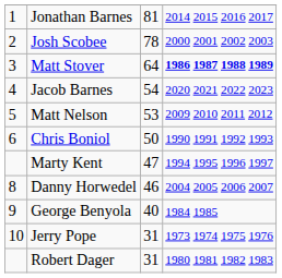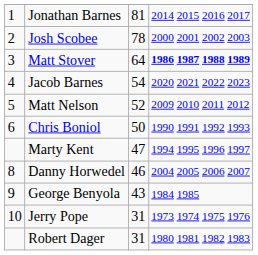 <table class="wikitable">
 <tr>
 </tr>
 <tr>
 <td>1</td>
 <td>Jonathan Barnes</td>
 <td>81</td>
 <td style="font-size:80%;"><a href='#'>2014</a> <a href='#'>2015</a> <a href='#'>2016</a> <a href='#'>2017</a></td>
 </tr>
 <tr>
 <td>2</td>
 <td><a href='#'>Josh Scobee</a></td>
 <td>78</td>
 <td style="font-size:80%;"><a href='#'>2000</a> <a href='#'>2001</a> <a href='#'>2002</a> <a href='#'>2003</a></td>
 </tr>
 <tr>
 <td>3</td>
 <td><a href='#'>Matt Stover</a></td>
 <td>64</td>
 <td style="font-size:80%;"><strong><a href='#'>1986</a> <a href='#'>1987</a> <a href='#'>1988</a> <a href='#'>1989</a></strong></td>
 </tr>
 <tr>
 <td>4</td>
 <td>Jacob Barnes</td>
 <td>54</td>
 <td style="font-size:80%;"><a href='#'>2020</a> <a href='#'>2021</a> <a href='#'>2022</a> <a href='#'>2023</a></td>
 </tr>
 <tr>
 <td>5</td>
 <td>Matt Nelson</td>
-<td>53</td>
+<td>52</td>
 <td style="font-size:80%;"><a href='#'>2009</a> <a href='#'>2010</a> <a href='#'>2011</a> <a href='#'>2012</a></td>
 </tr>
 <tr>
 <td>6</td>
 <td><a href='#'>Chris Boniol</a></td>
 <td>50</td>
 <td style="font-size:80%;"><a href='#'>1990</a> <a href='#'>1991</a> <a href='#'>1992</a> <a href='#'>1993</a></td>
 </tr>
 <tr>
 <td></td>
 <td>Marty Kent</td>
 <td>47</td>
 <td style="font-size:80%;"><a href='#'>1994</a> <a href='#'>1995</a> <a href='#'>1996</a> <a href='#'>1997</a></td>
 </tr>
 <tr>
 <td>8</td>
 <td>Danny Horwedel</td>
 <td>46</td>
 <td style="font-size:80%;"><a href='#'>2004</a> <a href='#'>2005</a> <a href='#'>2006</a> <a href='#'>2007</a></td>
 </tr>
 <tr>
 <td>9</td>
 <td>George Benyola</td>
-<td>40</td>
+<td>43</td>
 <td style="font-size:80%;"><a href='#'>1984</a> <a href='#'>1985</a></td>
 </tr>
 <tr>
 <td>10</td>
 <td>Jerry Pope</td>
 <td>31</td>
 <td style="font-size:80%;"><a href='#'>1973</a> <a href='#'>1974</a> <a href='#'>1975</a> <a href='#'>1976</a></td>
 </tr>
 <tr>
 <td></td>
 <td>Robert Dager</td>
 <td>31</td>
 <td style="font-size:80%;"><a href='#'>1980</a> <a href='#'>1981</a> <a href='#'>1982</a> <a href='#'>1983</a></td>
 </tr>
 </table>
